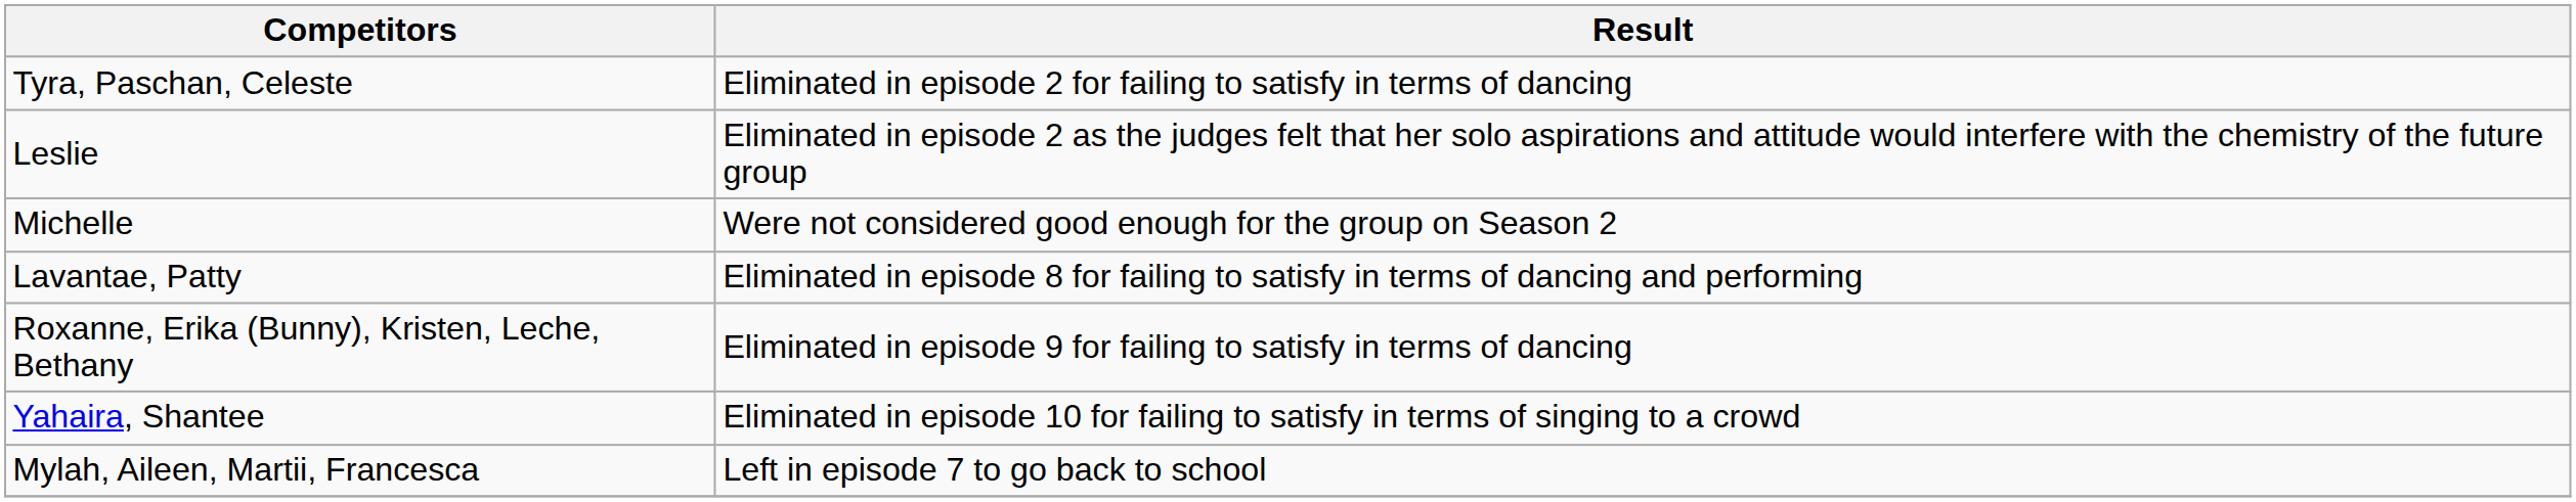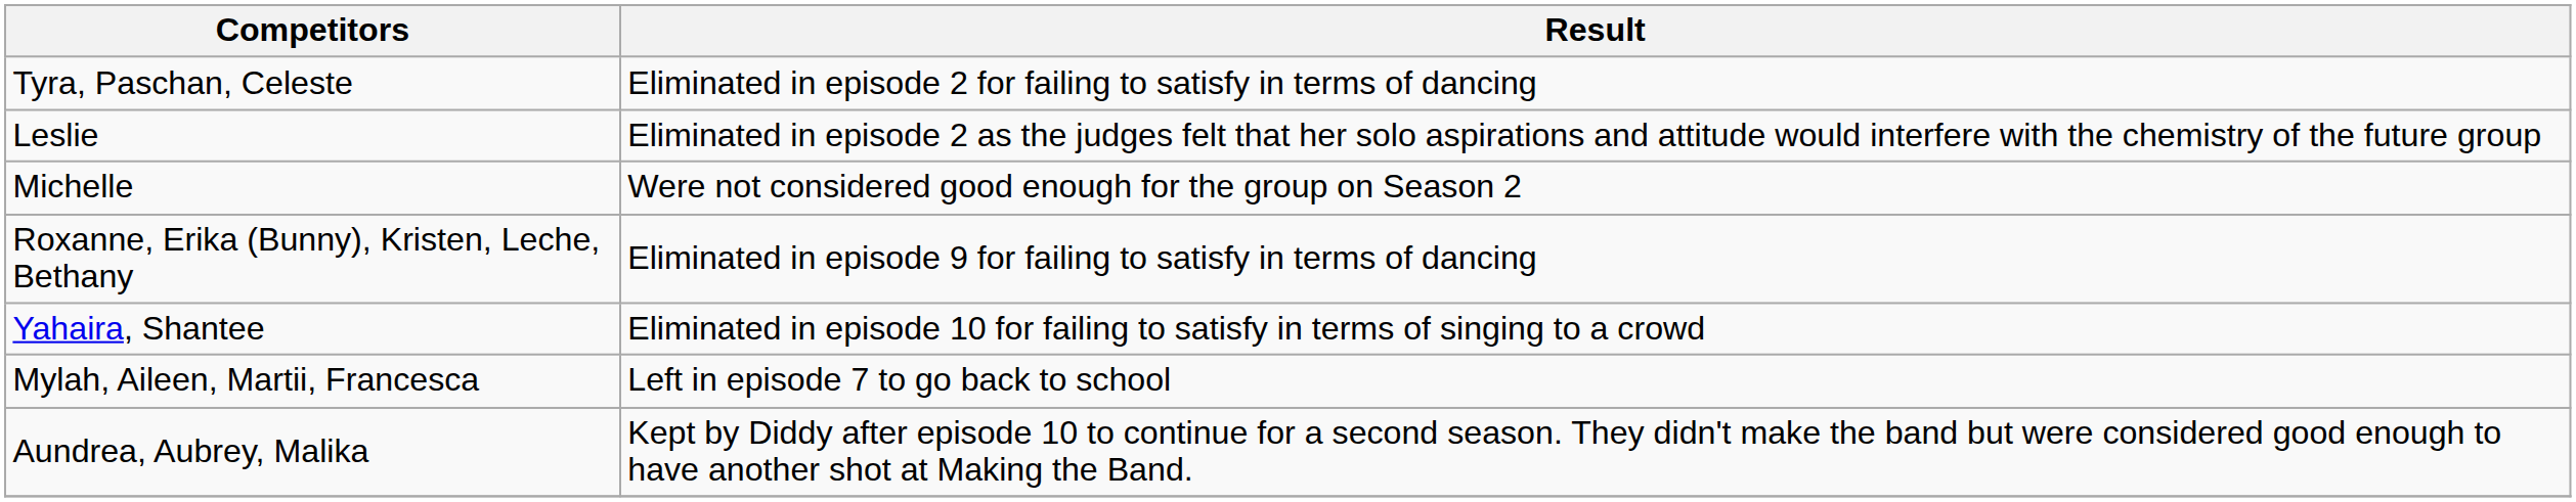 <table class="wikitable">
 <tr>
 <th>Competitors</th>
 <th>Result</th>
 </tr>
 <tr>
 <td>Tyra, Paschan, Celeste</td>
 <td>Eliminated in episode 2 for failing to satisfy in terms of dancing</td>
 </tr>
 <tr>
 <td>Leslie</td>
 <td>Eliminated in episode 2 as the judges felt that her solo aspirations and attitude would interfere with the chemistry of the future group</td>
 </tr>
 <tr>
 <td>Michelle</td>
 <td>Were not considered good enough for the group on Season 2</td>
 </tr>
 <tr>
-<td>Lavantae, Patty</td>
-<td>Eliminated in episode 8 for failing to satisfy in terms of dancing and performing</td>
-</tr>
-<tr>
 <td>Roxanne, Erika (Bunny), Kristen, Leche, Bethany</td>
 <td>Eliminated in episode 9 for failing to satisfy in terms of dancing</td>
 </tr>
 <tr>
 <td><a href='#'>Yahaira</a>, Shantee</td>
 <td>Eliminated in episode 10 for failing to satisfy in terms of singing to a crowd</td>
 </tr>
 <tr>
 <td>Mylah, Aileen, Martii, Francesca</td>
 <td>Left in episode 7 to go back to school</td>
 </tr>
 <tr>
+<td>Aundrea, Aubrey, Malika</td>
+<td>Kept by Diddy after episode 10 to continue for a second season. They didn't make the band but were considered good enough to have another shot at Making the Band.</td>
+</tr>
+<tr>
 </tr>
 </table>
